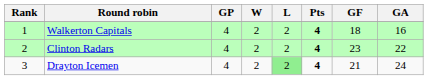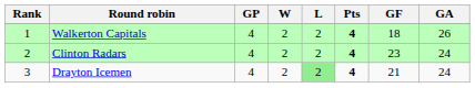 <table class="wikitable" style="text-align:center" width:50em">
 <tr>
 <th bgcolor="#DDDDFF" width="5%">Rank</th>
 <th bgcolor="#DDDDFF" width="27.5%">Round robin</th>
 <th bgcolor="#DDDDFF" width="5%">GP</th>
 <th bgcolor="#DDDDFF" width="5%">W</th>
 <th bgcolor="#DDDDFF" width="5%">L</th>
 <th bgcolor="#DDDDFF" width="5%">Pts</th>
 <th bgcolor="#DDDDFF" width="7.5%">GF</th>
 <th bgcolor="#DDDDFF" width="7.5%">GA</th>
 </tr>
 <tr>
 </tr>
 <tr bgcolor="#bbffbb">
 <td>1</td>
 <td align=left><a href='#'>Walkerton Capitals</a></td>
 <td>4</td>
 <td>2</td>
 <td>2</td>
 <td><strong>4</strong></td>
 <td>18</td>
-<td>16</td>
+<td>26</td>
 </tr>
 <tr bgcolor="#bbffbb">
 <td>2</td>
 <td align=left><a href='#'>Clinton Radars</a></td>
 <td>4</td>
 <td>2</td>
 <td>2</td>
 <td><strong>4</strong></td>
 <td>23</td>
-<td>22</td>
+<td>24</td>
 </tr>
 <tr>
 <td>3</td>
 <td align=left><a href='#'>Drayton Icemen</a></td>
 <td>4</td>
 <td>2</td>
 <td style="background: lightgreen;">2</td>
 <td><strong>4</strong></td>
 <td>21</td>
 <td>24</td>
 </tr>
 </table>
